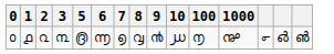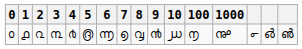 <table class="wikitable" style="margin-left:30px;">
 <tr>
 <th scope="col">0</th>
 <th scope="col">1</th>
 <th scope="col">2</th>
 <th scope="col">3</th>
+<th scope="col">4</th>
 <th scope="col">5</th>
 <th scope="col">6</th>
 <th scope="col">7</th>
 <th scope="col">8</th>
 <th scope="col">9</th>
 <th scope="col">10</th>
 <th scope="col">100</th>
 <th scope="col">1000</th>
 <th scope="col"></th>
 <th scope="col"></th>
 <th scope="col"></th>
 </tr>
 <tr style="font-size:medium;" lang="ml">
 <td>൦</td>
 <td>൧</td>
 <td>൨</td>
 <td>൩</td>
+<td>൪</td>
 <td>൫</td>
 <td>൬</td>
 <td>൭</td>
 <td>൮</td>
 <td>൯</td>
 <td>൰</td>
 <td>൱</td>
 <td>൲</td>
 <td>൳</td>
 <td>൴</td>
 <td>൵</td>
 </tr>
 </table>
